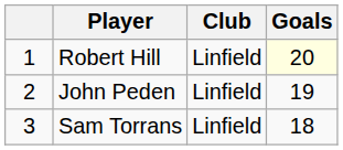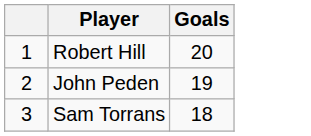 <table class="wikitable">
 <tr>
 <th width="28"></th>
 <th>Player</th>
-<th>Club</th>
 <th>Goals</th>
 </tr>
 <tr>
 <td align=center>1</td>
 <td>Robert Hill</td>
-<td>Linfield</td>
-<td align=center style="background: lightyellow;">20</td>
+<td align=center>20</td>
 </tr>
 <tr>
 <td align=center>2</td>
 <td>John Peden</td>
-<td>Linfield</td>
 <td align=center>19</td>
 </tr>
 <tr>
 <td align=center>3</td>
 <td>Sam Torrans</td>
-<td>Linfield</td>
 <td align=center>18</td>
 </tr>
 </table>
